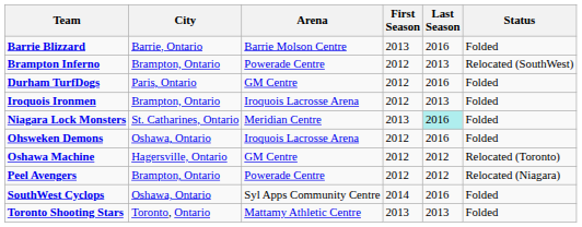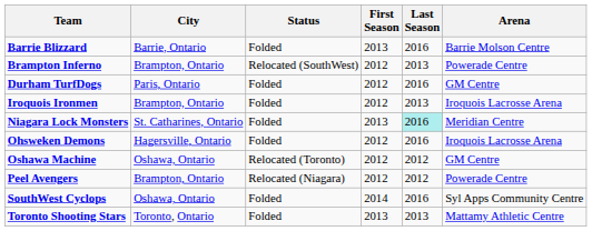 <table class="wikitable" border="1">
 <tr>
 <th>Team</th>
 <th>City</th>
-<th>Arena</th>
+<th>Status</th>
 <th>First<br>Season</th>
 <th>Last<br>Season</th>
-<th>Status</th>
+<th>Arena</th>
 </tr>
 <tr>
 <td><strong><a href='#'>Barrie Blizzard</a></strong></td>
 <td><a href='#'>Barrie, Ontario</a></td>
-<td><a href='#'>Barrie Molson Centre</a></td>
+<td>Folded</td>
 <td>2013</td>
 <td>2016</td>
-<td>Folded</td>
+<td><a href='#'>Barrie Molson Centre</a></td>
 </tr>
 <tr>
 <td><strong><a href='#'>Brampton Inferno</a></strong></td>
 <td><a href='#'>Brampton, Ontario</a></td>
-<td><a href='#'>Powerade Centre</a></td>
+<td>Relocated (SouthWest)</td>
 <td>2012</td>
 <td>2013</td>
-<td>Relocated (SouthWest)</td>
+<td><a href='#'>Powerade Centre</a></td>
 </tr>
 <tr>
 <td><strong><a href='#'>Durham TurfDogs</a></strong></td>
 <td><a href='#'>Paris, Ontario</a></td>
-<td><a href='#'>GM Centre</a></td>
+<td>Folded</td>
 <td>2012</td>
 <td>2016</td>
-<td>Folded</td>
+<td><a href='#'>GM Centre</a></td>
 </tr>
 <tr>
 <td><strong><a href='#'>Iroquois Ironmen</a></strong></td>
 <td><a href='#'>Brampton, Ontario</a></td>
-<td><a href='#'>Iroquois Lacrosse Arena</a></td>
+<td>Folded</td>
 <td>2012</td>
 <td>2013</td>
-<td>Folded</td>
+<td><a href='#'>Iroquois Lacrosse Arena</a></td>
 </tr>
 <tr>
 <td><strong><a href='#'>Niagara Lock Monsters</a></strong></td>
 <td><a href='#'>St. Catharines, Ontario</a></td>
-<td><a href='#'>Meridian Centre</a></td>
+<td>Folded</td>
 <td>2013</td>
 <td style="background: paleturquoise;">2016</td>
-<td>Folded</td>
+<td><a href='#'>Meridian Centre</a></td>
 </tr>
 <tr>
 <td><strong><a href='#'>Ohsweken Demons</a></strong></td>
-<td><a href='#'>Oshawa, Ontario</a></td>
-<td><a href='#'>Iroquois Lacrosse Arena</a></td>
+<td><a href='#'>Hagersville, Ontario</a></td>
+<td>Folded</td>
 <td>2012</td>
 <td>2016</td>
-<td>Folded</td>
+<td><a href='#'>Iroquois Lacrosse Arena</a></td>
 </tr>
 <tr>
 <td><strong><a href='#'>Oshawa Machine</a></strong></td>
-<td><a href='#'>Hagersville, Ontario</a></td>
-<td><a href='#'>GM Centre</a></td>
+<td><a href='#'>Oshawa, Ontario</a></td>
+<td>Relocated (Toronto)</td>
 <td>2012</td>
 <td>2012</td>
-<td>Relocated (Toronto)</td>
+<td><a href='#'>GM Centre</a></td>
 </tr>
 <tr>
 <td><strong><a href='#'>Peel Avengers</a></strong></td>
 <td><a href='#'>Brampton, Ontario</a></td>
-<td><a href='#'>Powerade Centre</a></td>
+<td>Relocated (Niagara)</td>
 <td>2012</td>
 <td>2012</td>
-<td>Relocated (Niagara)</td>
+<td><a href='#'>Powerade Centre</a></td>
 </tr>
 <tr>
 <td><strong><a href='#'>SouthWest Cyclops</a></strong></td>
 <td><a href='#'>Oshawa, Ontario</a></td>
-<td>Syl Apps Community Centre</td>
+<td>Folded</td>
 <td>2014</td>
 <td>2016</td>
-<td>Folded</td>
+<td>Syl Apps Community Centre</td>
 </tr>
 <tr>
 <td><strong><a href='#'>Toronto Shooting Stars</a></strong></td>
 <td><a href='#'>Toronto</a>, <a href='#'>Ontario</a></td>
-<td><a href='#'>Mattamy Athletic Centre</a></td>
+<td>Folded</td>
 <td>2013</td>
 <td>2013</td>
-<td>Folded</td>
+<td><a href='#'>Mattamy Athletic Centre</a></td>
 </tr>
 </table>
